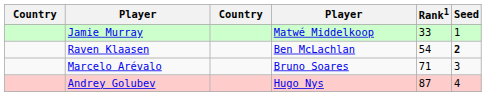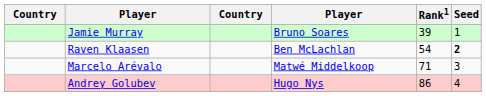 <table class="sortable wikitable">
 <tr>
 <th width="70">Country</th>
 <th width="175">Player</th>
 <th width="70">Country</th>
 <th width="175">Player</th>
 <th>Rank<sup>1</sup></th>
 <th>Seed</th>
 </tr>
 <tr bgcolor=#cfc>
 <td></td>
 <td><a href='#'>Jamie Murray</a></td>
 <td></td>
-<td><a href='#'>Matwé Middelkoop</a></td>
-<td>33</td>
+<td><a href='#'>Bruno Soares</a></td>
+<td>39</td>
 <td>1</td>
 </tr>
 <tr>
 <td></td>
 <td><a href='#'>Raven Klaasen</a></td>
 <td></td>
 <td><a href='#'>Ben McLachlan</a></td>
 <td>54</td>
 <td><strong>2</strong></td>
 </tr>
 <tr>
 <td></td>
 <td><a href='#'>Marcelo Arévalo</a></td>
 <td></td>
-<td><a href='#'>Bruno Soares</a></td>
+<td><a href='#'>Matwé Middelkoop</a></td>
 <td>71</td>
 <td>3</td>
 </tr>
 <tr bgcolor=#fcc>
 <td></td>
 <td><a href='#'>Andrey Golubev</a></td>
 <td></td>
 <td><a href='#'>Hugo Nys</a></td>
-<td>87</td>
+<td>86</td>
 <td>4</td>
 </tr>
 </table>
